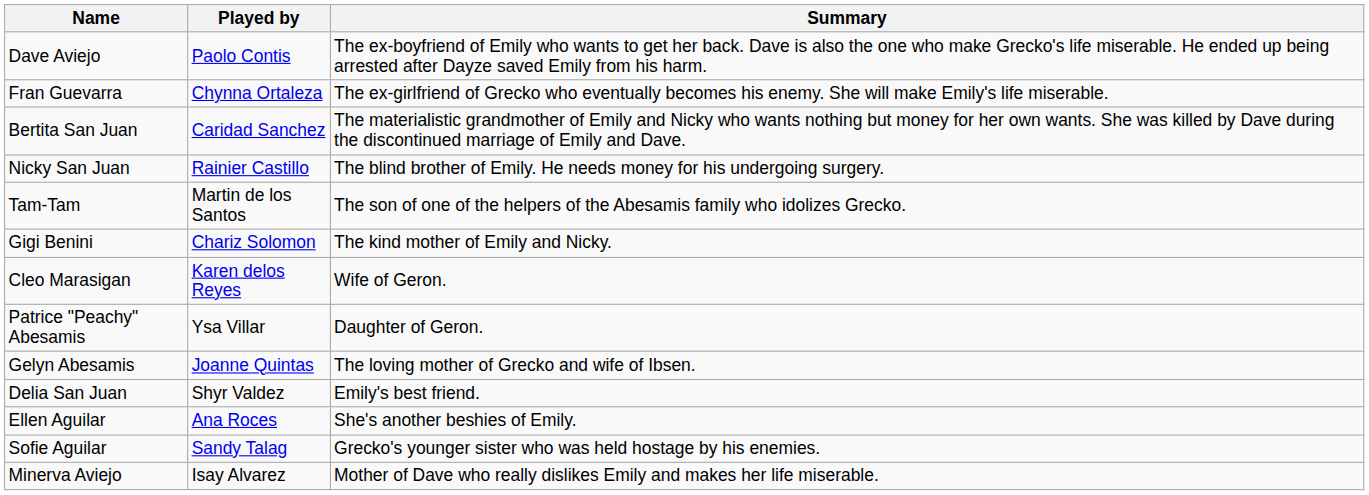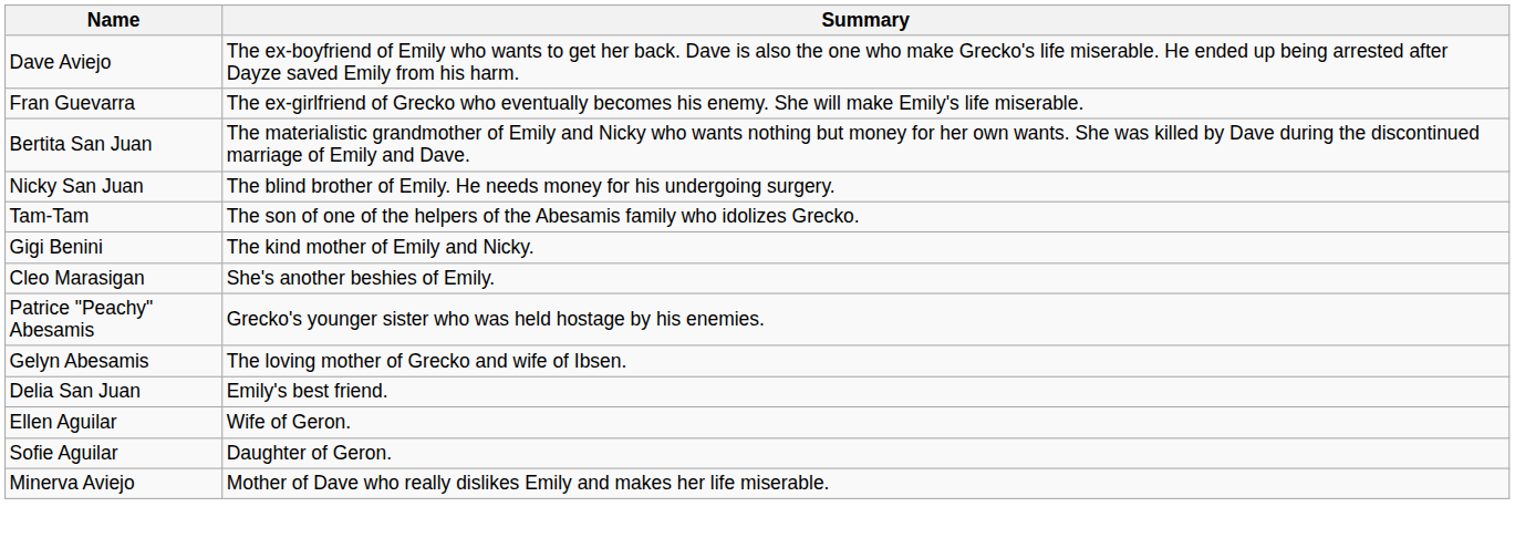 <table class="wikitable">
 <tr>
 <th>Name</th>
-<th>Played by</th>
 <th>Summary</th>
 </tr>
 <tr>
 <td>Dave Aviejo</td>
-<td><a href='#'>Paolo Contis</a></td>
 <td>The ex-boyfriend of Emily who wants to get her back. Dave is also the one who make Grecko's life miserable. He ended up being arrested after Dayze saved Emily from his harm.</td>
 </tr>
 <tr>
 <td>Fran Guevarra</td>
-<td><a href='#'>Chynna Ortaleza</a></td>
 <td>The ex-girlfriend of Grecko who eventually becomes his enemy. She will make Emily's life miserable.</td>
 </tr>
 <tr>
 <td>Bertita San Juan</td>
-<td><a href='#'>Caridad Sanchez</a></td>
 <td>The materialistic grandmother of Emily and Nicky who wants nothing but money for her own wants. She was killed by Dave during the discontinued marriage of Emily and Dave.</td>
 </tr>
 <tr>
 <td>Nicky San Juan</td>
-<td><a href='#'>Rainier Castillo</a></td>
 <td>The blind brother of Emily. He needs money for his undergoing surgery.</td>
 </tr>
 <tr>
 <td>Tam-Tam</td>
-<td>Martin de los Santos</td>
 <td>The son of one of the helpers of the Abesamis family who idolizes Grecko.</td>
 </tr>
 <tr>
 <td>Gigi Benini</td>
-<td><a href='#'>Chariz Solomon</a></td>
 <td>The kind mother of Emily and Nicky.</td>
 </tr>
 <tr>
 <td>Cleo Marasigan</td>
-<td><a href='#'>Karen delos Reyes</a></td>
-<td>Wife of Geron.</td>
+<td>She's another beshies of Emily.</td>
 </tr>
 <tr>
 <td>Patrice "Peachy" Abesamis</td>
-<td>Ysa Villar</td>
-<td>Daughter of Geron.</td>
+<td>Grecko's younger sister who was held hostage by his enemies.</td>
 </tr>
 <tr>
 <td>Gelyn Abesamis</td>
-<td><a href='#'>Joanne Quintas</a></td>
 <td>The loving mother of Grecko and wife of Ibsen.</td>
 </tr>
 <tr>
 <td>Delia San Juan</td>
-<td>Shyr Valdez</td>
 <td>Emily's best friend.</td>
 </tr>
 <tr>
 <td>Ellen Aguilar</td>
-<td><a href='#'>Ana Roces</a></td>
-<td>She's another beshies of Emily.</td>
+<td>Wife of Geron.</td>
 </tr>
 <tr>
 <td>Sofie Aguilar</td>
-<td><a href='#'>Sandy Talag</a></td>
-<td>Grecko's younger sister who was held hostage by his enemies.</td>
+<td>Daughter of Geron.</td>
 </tr>
 <tr>
 <td>Minerva Aviejo</td>
-<td>Isay Alvarez</td>
 <td>Mother of Dave who really dislikes Emily and makes her life miserable.</td>
 </tr>
 </table>
